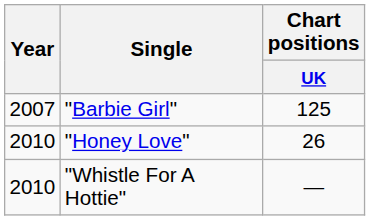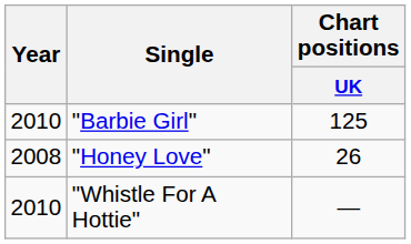 <table class="wikitable">
 <tr>
 <th width="30" rowspan="2">Year</th>
 <th width="150" rowspan="2">Single</th>
 <th colspan="1">Chart positions</th>
 </tr>
 <tr>
 <th width="40"><small><a href='#'>UK</a></small></th>
 </tr>
 <tr>
-<td>2007</td>
+<td>2010</td>
 <td>"<a href='#'>Barbie Girl</a>"</td>
 <td align="center">125</td>
 </tr>
 <tr>
-<td>2010</td>
+<td>2008</td>
 <td>"<a href='#'>Honey Love</a>"</td>
 <td align="center">26</td>
 </tr>
 <tr>
 <td>2010</td>
 <td>"Whistle For A Hottie"</td>
 <td align="center">—</td>
 </tr>
 </table>
